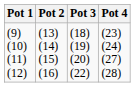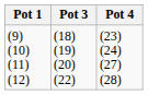 <table class="wikitable">
 <tr>
 <th style="width: 25%;">Pot 1</th>
-<th style="width: 25%;">Pot 2</th>
 <th style="width: 25%;">Pot 3</th>
 <th style="width: 25%;">Pot 4</th>
 </tr>
 <tr>
 <td> (9)<br> (10)<br> (11)<br> (12)</td>
-<td> (13)<br> (14)<br> (15)<br> (16)</td>
 <td> (18)<br> (19)<br> (20)<br> (22)</td>
 <td> (23)<br> (24)<br> (27)<br> (28)</td>
 </tr>
 </table>
